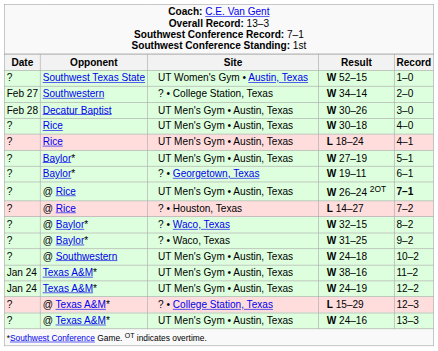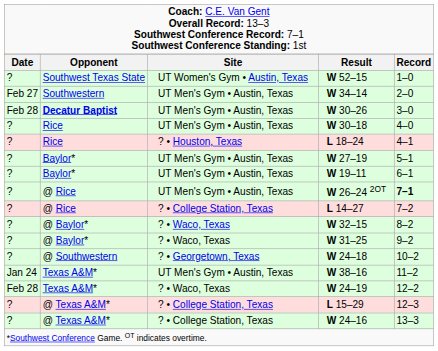 <table class="wikitable">
 <tr>
 <td colspan=8 style="text-align: center;"><strong>Coach:</strong> <a href='#'>C.E. Van Gent</a><br><strong>Overall Record:</strong> 13–3<br><strong>Southwest Conference Record:</strong> 7–1<br><strong>Southwest Conference Standing:</strong> 1st</td>
 </tr>
 <tr>
 </tr>
 <tr>
 <th>Date</th>
 <th>Opponent</th>
 <th>Site</th>
 <th>Result</th>
 <th>Record</th>
 </tr>
 <tr style="background: #ddffdd;">
 <td>?</td>
 <td><a href='#'>Southwest Texas State</a></td>
 <td>   UT Women's Gym • <a href='#'>Austin, Texas</a>   </td>
 <td>  <strong>W</strong> 52–15  </td>
 <td>1–0</td>
 </tr>
 <tr style="background: #ddffdd;">
 <td>Feb 27</td>
 <td><a href='#'>Southwestern</a></td>
-<td>   ? • College Station, Texas   </td>
+<td>   UT Men's Gym • Austin, Texas   </td>
 <td>  <strong>W</strong> 34–14  </td>
 <td>2–0</td>
 </tr>
 <tr style="background: #ddffdd;">
 <td>Feb 28</td>
-<td><a href='#'>Decatur Baptist</a></td>
+<td><strong><a href='#'>Decatur Baptist</a></strong></td>
 <td>   UT Men's Gym • Austin, Texas   </td>
 <td>  <strong>W</strong> 30–26  </td>
 <td>3–0</td>
 </tr>
 <tr style="background: #ddffdd;">
 <td>?</td>
 <td><a href='#'>Rice</a></td>
 <td>   UT Men's Gym • Austin, Texas   </td>
 <td>  <strong>W</strong> 30–18  </td>
 <td>4–0</td>
 </tr>
 <tr style="background: #ffdddd;">
 <td>?</td>
 <td><a href='#'>Rice</a></td>
-<td>   UT Men's Gym • Austin, Texas   </td>
+<td>   ? • <a href='#'>Houston, Texas</a>   </td>
 <td>  <strong>L</strong> 18–24  </td>
 <td>4–1</td>
 </tr>
 <tr style="background: #ddffdd;">
 <td>?</td>
 <td><a href='#'>Baylor</a>*</td>
 <td>   UT Men's Gym • Austin, Texas   </td>
 <td>  <strong>W</strong> 27–19  </td>
 <td>5–1</td>
 </tr>
 <tr style="background: #ddffdd;">
 <td>?</td>
 <td><a href='#'>Baylor</a>*</td>
-<td>   ? • <a href='#'>Georgetown, Texas</a>   </td>
+<td>   UT Men's Gym • Austin, Texas   </td>
 <td>  <strong>W</strong> 19–11  </td>
 <td>6–1</td>
 </tr>
 <tr style="background: #ddffdd;">
 <td>?</td>
 <td>@ <a href='#'>Rice</a></td>
 <td>   UT Men's Gym • Austin, Texas   </td>
 <td>  <strong>W</strong> 26–24 <sup>2OT</sup>  </td>
 <td><strong>7–1</strong></td>
 </tr>
 <tr style="background: #ffdddd;">
 <td>?</td>
 <td>@ <a href='#'>Rice</a></td>
-<td>   ? • Houston, Texas   </td>
+<td>   ? • <a href='#'>College Station, Texas</a>   </td>
 <td>  <strong>L</strong> 14–27  </td>
 <td>7–2</td>
 </tr>
 <tr style="background: #ddffdd;">
 <td>?</td>
 <td>@ <a href='#'>Baylor</a>*</td>
 <td>   ? • <a href='#'>Waco, Texas</a>   </td>
 <td>  <strong>W</strong> 32–15  </td>
 <td>8–2</td>
 </tr>
 <tr style="background: #ddffdd;">
 <td>?</td>
 <td>@ <a href='#'>Baylor</a>*</td>
 <td>   ? • Waco, Texas   </td>
 <td>  <strong>W</strong> 31–25  </td>
 <td>9–2</td>
 </tr>
 <tr style="background: #ddffdd;">
 <td>?</td>
 <td>@ <a href='#'>Southwestern</a></td>
-<td>   UT Men's Gym • Austin, Texas   </td>
+<td>   ? • <a href='#'>Georgetown, Texas</a>   </td>
 <td>  <strong>W</strong> 24–18  </td>
 <td>10–2</td>
 </tr>
 <tr style="background: #ddffdd;">
 <td>Jan 24</td>
 <td><a href='#'>Texas A&M</a>*</td>
 <td>   UT Men's Gym • Austin, Texas   </td>
 <td>  <strong>W</strong> 38–16  </td>
 <td>11–2</td>
 </tr>
 <tr style="background: #ddffdd;">
-<td>Jan 24</td>
+<td>Feb 28</td>
 <td><a href='#'>Texas A&M</a>*</td>
-<td>   UT Men's Gym • Austin, Texas   </td>
+<td>   ? • Waco, Texas   </td>
 <td>  <strong>W</strong> 24–19  </td>
 <td>12–2</td>
 </tr>
 <tr style="background: #ffdddd;">
 <td>?</td>
 <td>@ <a href='#'>Texas A&M</a>*</td>
 <td>   ? • <a href='#'>College Station, Texas</a>   </td>
 <td>  <strong>L</strong> 15–29  </td>
 <td>12–3</td>
 </tr>
 <tr style="background: #ddffdd;">
 <td>?</td>
 <td>@ <a href='#'>Texas A&M</a>*</td>
-<td>   UT Men's Gym • Austin, Texas   </td>
+<td>   ? • College Station, Texas   </td>
 <td>  <strong>W</strong> 24–16  </td>
 <td>13–3</td>
 </tr>
 <tr>
 <td colspan=8><small>*<a href='#'>Southwest Conference</a> Game. <sup>OT</sup> indicates overtime.</small></td>
 </tr>
 </table>
